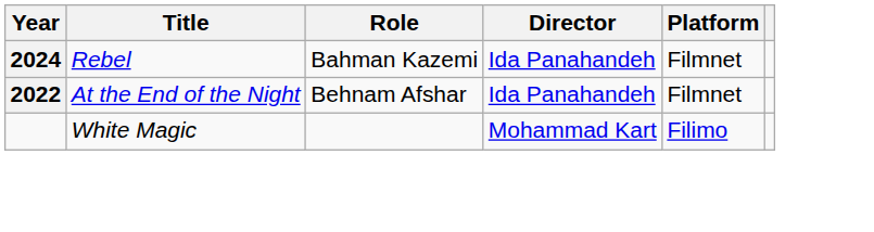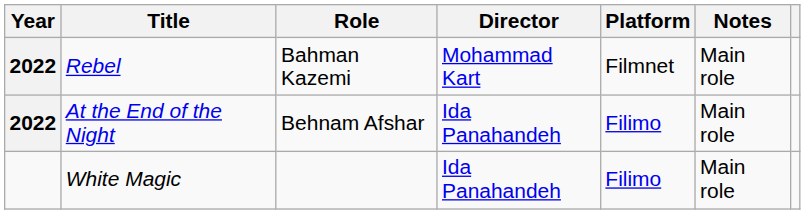 <table class="wikitable plainrowheaders sortable"  style=font-size:100%>
 <tr>
 <th scope="col">Year</th>
 <th scope="col">Title</th>
 <th scope="col">Role</th>
 <th scope="col">Director</th>
 <th scope="col" class="unsortable">Platform</th>
+<th>Notes</th>
 <th scope="col" class="unsortable"></th>
 </tr>
 <tr>
-<th scope=row>2024</th>
+<th scope=row>2022</th>
 <td><em><a href='#'>Rebel</a></em></td>
 <td>Bahman Kazemi</td>
-<td><a href='#'>Ida Panahandeh</a></td>
+<td><a href='#'>Mohammad Kart</a></td>
 <td>Filmnet</td>
+<td>Main role</td>
 <td></td>
 </tr>
 <tr>
 <th scope=row>2022</th>
 <td><em><a href='#'>At the End of the Night</a></em></td>
 <td>Behnam Afshar</td>
 <td><a href='#'>Ida Panahandeh</a></td>
-<td>Filmnet</td>
+<td><a href='#'>Filimo</a></td>
+<td>Main role</td>
 <td></td>
 </tr>
 <tr>
 <td></td>
 <td><em>White Magic</em></td>
 <td></td>
-<td><a href='#'>Mohammad Kart</a></td>
+<td><a href='#'>Ida Panahandeh</a></td>
 <td><a href='#'>Filimo</a></td>
+<td>Main role</td>
 <td></td>
 </tr>
 </table>
